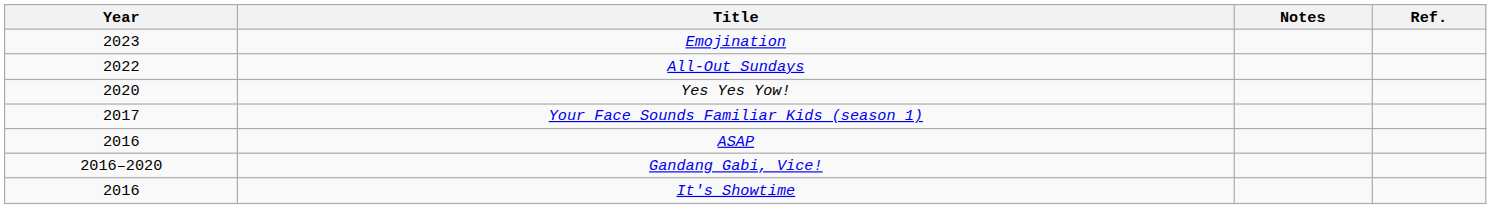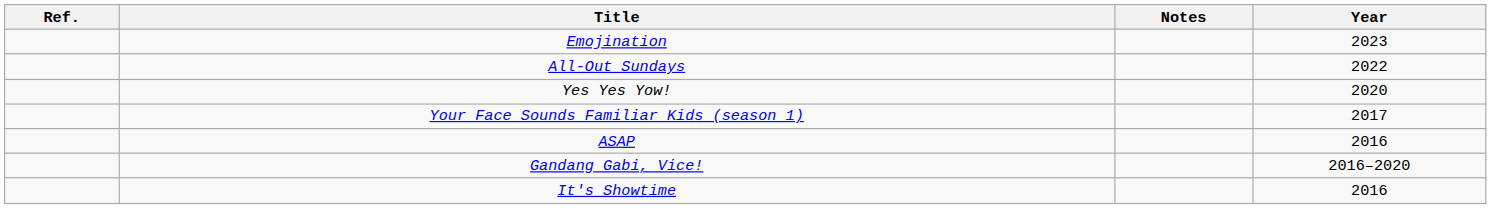 <table class="wikitable" style="text-align:center" width=80%>
 <tr>
-<th>Year</th>
+<th>Ref.</th>
 <th>Title</th>
 <th>Notes</th>
-<th>Ref.</th>
+<th>Year</th>
 </tr>
 <tr>
-<td>2023</td>
+<td></td>
 <td><em><a href='#'>Emojination</a></em></td>
 <td></td>
-<td></td>
+<td>2023</td>
 </tr>
 <tr>
-<td>2022</td>
+<td></td>
 <td><em><a href='#'>All-Out Sundays</a></em></td>
 <td></td>
-<td></td>
+<td>2022</td>
 </tr>
 <tr>
-<td>2020</td>
+<td></td>
 <td><em>Yes Yes Yow!</em></td>
 <td></td>
-<td></td>
+<td>2020</td>
 </tr>
 <tr>
-<td>2017</td>
+<td></td>
 <td><em><a href='#'>Your Face Sounds Familiar Kids (season 1)</a></em></td>
 <td></td>
-<td></td>
+<td>2017</td>
 </tr>
 <tr>
-<td>2016</td>
+<td></td>
 <td><em><a href='#'>ASAP</a></em></td>
 <td></td>
-<td></td>
+<td>2016</td>
 </tr>
 <tr>
-<td>2016–2020</td>
+<td></td>
 <td><em><a href='#'>Gandang Gabi, Vice!</a></em></td>
 <td></td>
-<td></td>
+<td>2016–2020</td>
 </tr>
 <tr>
-<td>2016</td>
+<td></td>
 <td><em><a href='#'>It's Showtime</a></em></td>
 <td></td>
-<td></td>
+<td>2016</td>
 </tr>
 </table>
